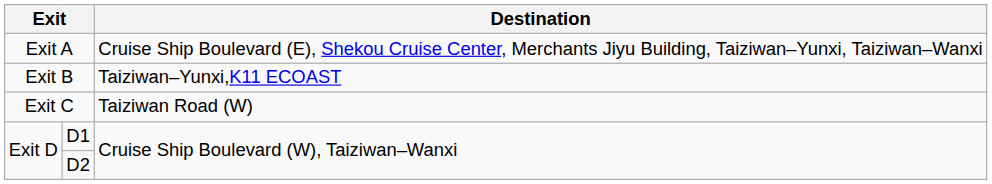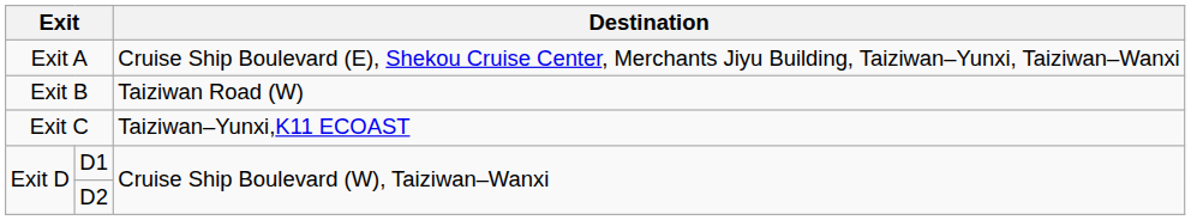 <table class="wikitable">
 <tr>
 <th style="width:70px" colspan=2>Exit</th>
 <th>Destination</th>
 </tr>
 <tr>
 <td align=center colspan=2>Exit A</td>
 <td>Cruise Ship Boulevard (E), <a href='#'>Shekou Cruise Center</a>, Merchants Jiyu Building, Taiziwan–Yunxi, Taiziwan–Wanxi</td>
 </tr>
 <tr>
 <td align=center colspan=2>Exit B</td>
-<td>Taiziwan–Yunxi,<a href='#'>K11 ECOAST</a></td>
+<td>Taiziwan Road (W)</td>
 </tr>
 <tr>
 <td align=center colspan=2>Exit C</td>
-<td>Taiziwan Road (W)</td>
+<td>Taiziwan–Yunxi,<a href='#'>K11 ECOAST</a></td>
 </tr>
 <tr>
 <td align=center rowspan=2>Exit D</td>
 <td>D1</td>
 <td rowspan=2>Cruise Ship Boulevard (W), Taiziwan–Wanxi</td>
 </tr>
 <tr>
 <td>D2</td>
 </tr>
 </table>
